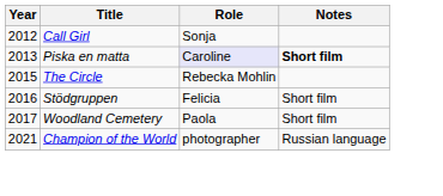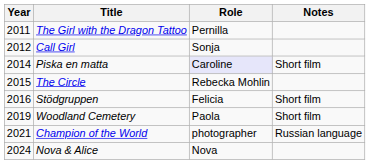 <table class="wikitable sortable">
 <tr>
 <th>Year</th>
 <th>Title</th>
 <th>Role</th>
 <th class="unsortable">Notes</th>
 </tr>
 <tr>
+<td>2011</td>
+<td><em><a href='#'>The Girl with the Dragon Tattoo</a></em></td>
+<td>Pernilla</td>
+<td></td>
+</tr>
+<tr>
 <td>2012</td>
 <td><em><a href='#'>Call Girl</a></em></td>
 <td>Sonja</td>
 <td></td>
 </tr>
 <tr>
-<td>2013</td>
+<td>2014</td>
 <td><em>Piska en matta</em></td>
 <td style="background: lavender;">Caroline</td>
-<td><strong>Short film</strong></td>
+<td>Short film</td>
 </tr>
 <tr>
 <td>2015</td>
 <td><em><a href='#'>The Circle</a></em></td>
 <td>Rebecka Mohlin</td>
 <td></td>
 </tr>
 <tr>
 <td>2016</td>
 <td><em>Stödgruppen</em></td>
 <td>Felicia</td>
 <td>Short film</td>
 </tr>
 <tr>
-<td>2017</td>
+<td>2019</td>
 <td><em>Woodland Cemetery</em></td>
 <td>Paola</td>
 <td>Short film</td>
 </tr>
 <tr>
 <td>2021</td>
 <td><em><a href='#'>Champion of the World</a></em></td>
 <td>photographer</td>
 <td>Russian language</td>
 </tr>
+<tr>
+<td>2024</td>
+<td><em>Nova & Alice</em></td>
+<td>Nova</td>
+<td></td>
+</tr>
 </table>
